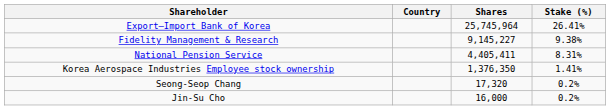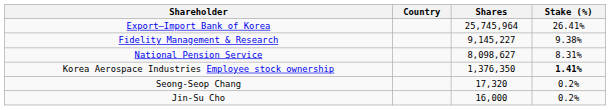 <table class="wikitable" style="text-align:center; width:70%;">
 <tr>
 <th>Shareholder</th>
 <th>Country</th>
 <th>Shares</th>
 <th>Stake (%)</th>
 </tr>
 <tr>
 <td><a href='#'>Export–Import Bank of Korea</a></td>
 <td></td>
 <td>25,745,964</td>
 <td>26.41%</td>
 </tr>
 <tr>
 <td><a href='#'>Fidelity Management & Research</a></td>
 <td></td>
 <td>9,145,227</td>
 <td>9.38%</td>
 </tr>
 <tr>
 <td><a href='#'>National Pension Service</a></td>
 <td></td>
-<td>4,405,411</td>
+<td>8,098,627</td>
 <td>8.31%</td>
 </tr>
 <tr>
 <td>Korea Aerospace Industries <a href='#'>Employee stock ownership</a></td>
 <td></td>
 <td>1,376,350</td>
-<td>1.41%</td>
+<td><strong>1.41%</strong></td>
 </tr>
 <tr>
 <td>Seong-Seop Chang</td>
 <td></td>
 <td>17,320</td>
 <td>0.2%</td>
 </tr>
 <tr>
 <td>Jin-Su Cho</td>
 <td></td>
 <td>16,000</td>
 <td>0.2%</td>
 </tr>
 </table>
